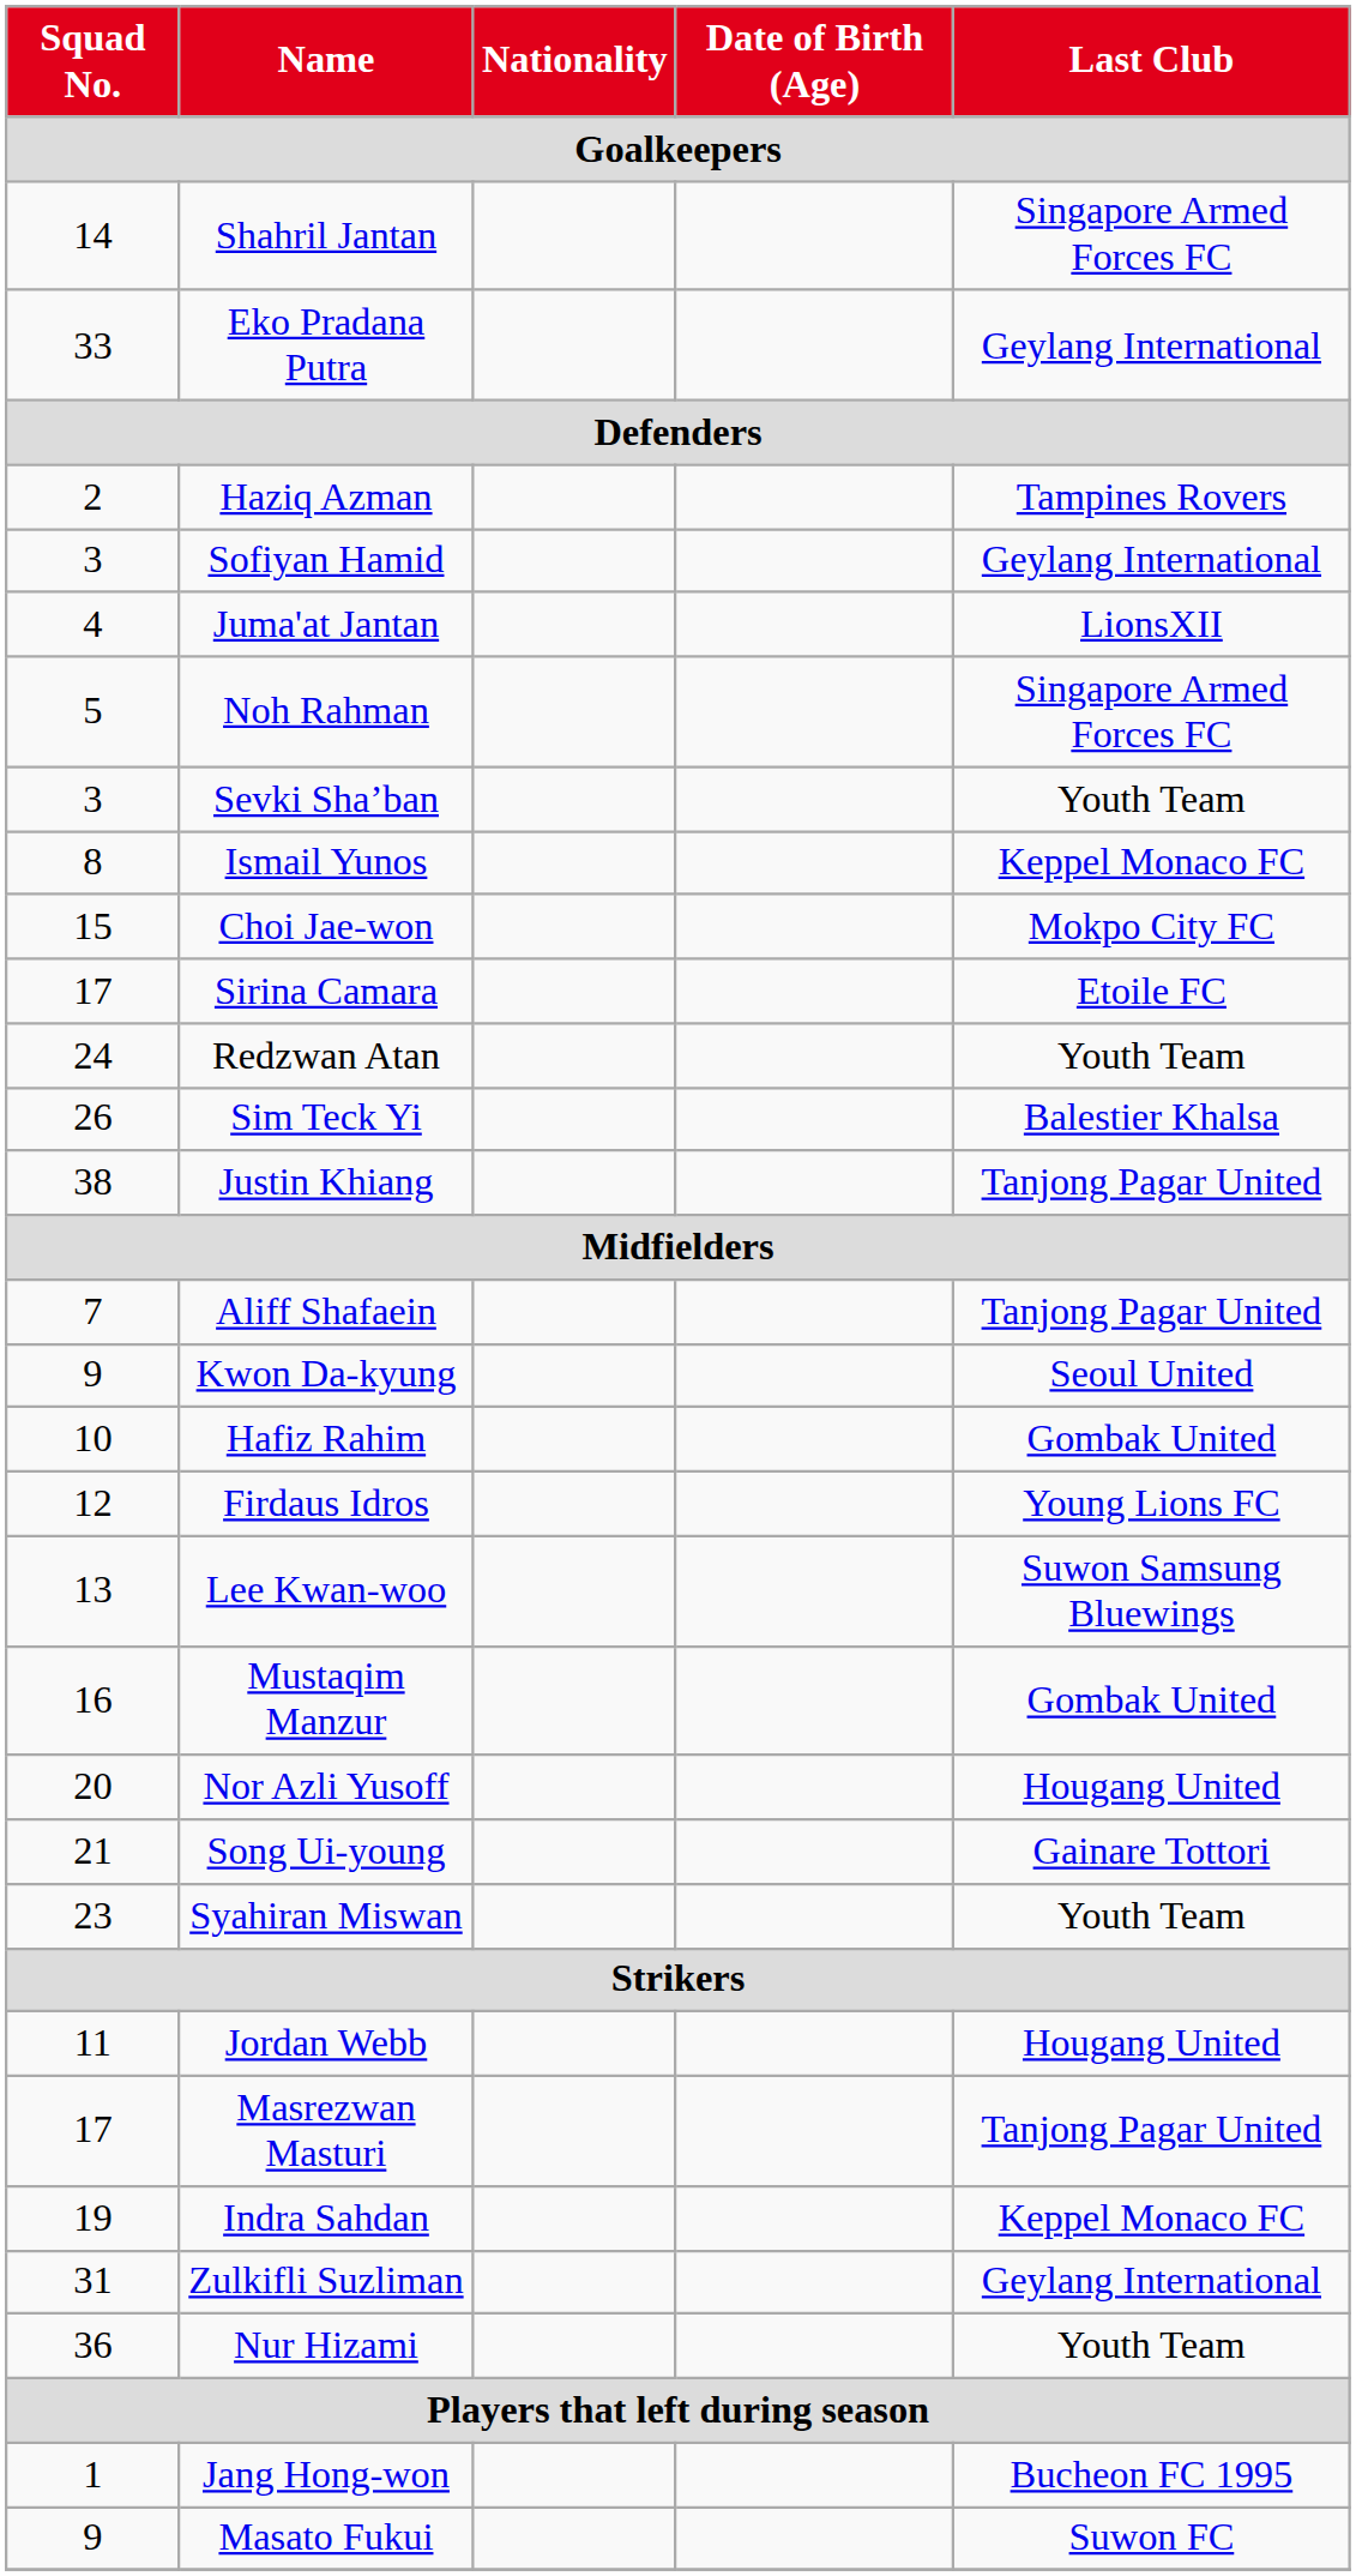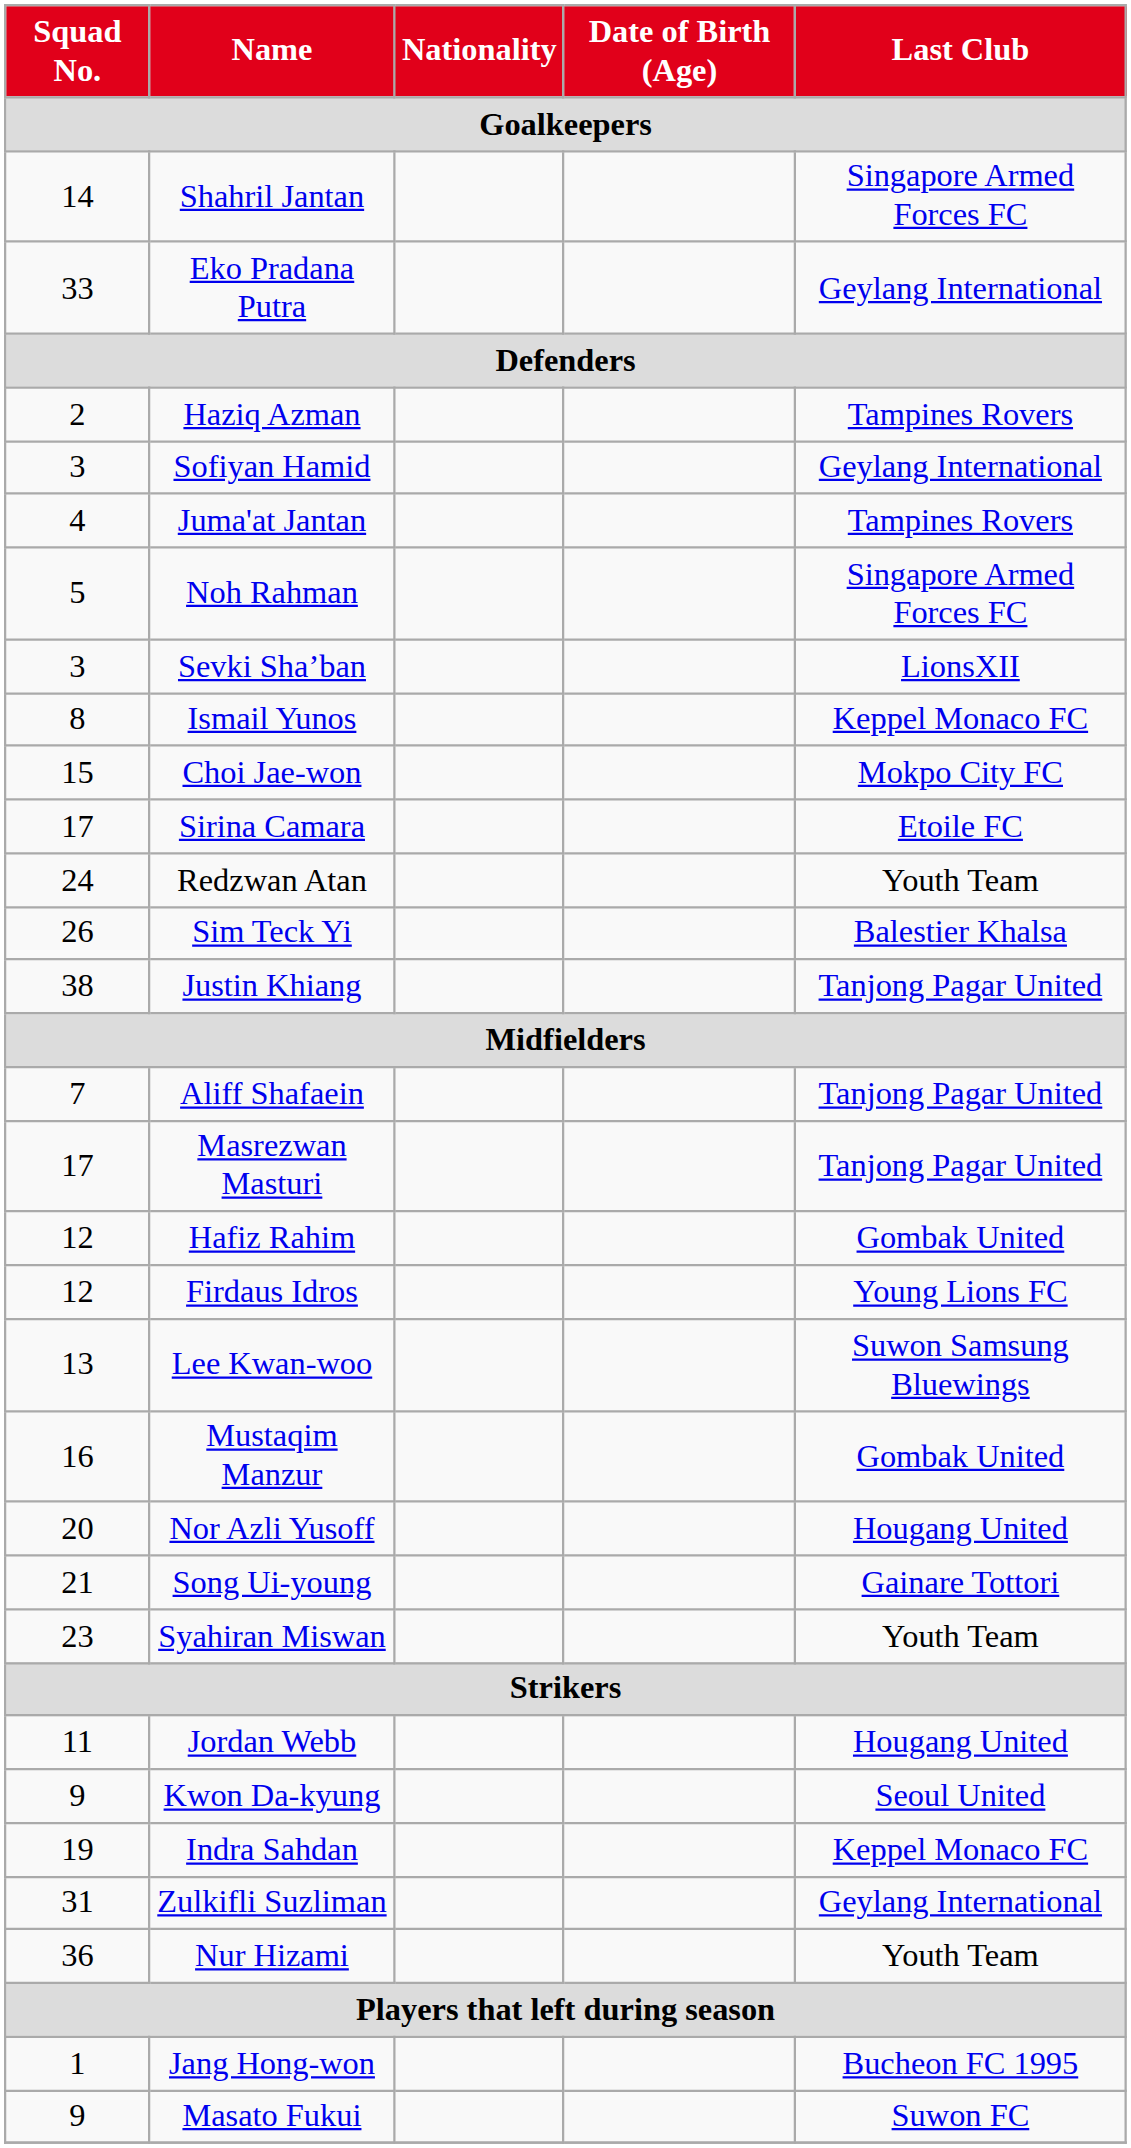 <table class="wikitable" style="text-align:center; font-size:90%; width:80%;">
 <tr>
 <th style="background:#e1001a; color:white; text-align:center;">Squad No.</th>
 <th style="background:#e1001a; color:white; text-align:center;">Name</th>
 <th style="background:#e1001a; color:white; text-align:center;">Nationality</th>
 <th style="background:#e1001a; color:white; text-align:center;">Date of Birth (Age)</th>
 <th style="background:#e1001a; color:white; text-align:center;">Last Club</th>
 </tr>
 <tr>
 <th colspan="5" style="background:#dcdcdc; text-align:center">Goalkeepers</th>
 </tr>
 <tr>
 <td>14</td>
 <td><a href='#'>Shahril Jantan</a></td>
 <td></td>
 <td></td>
 <td> <a href='#'>Singapore Armed Forces FC</a></td>
 </tr>
 <tr>
 <td>33</td>
 <td><a href='#'>Eko Pradana Putra</a></td>
 <td></td>
 <td></td>
 <td> <a href='#'>Geylang International</a></td>
 </tr>
 <tr>
 <th colspan="5" style="background:#dcdcdc; text-align:center">Defenders</th>
 </tr>
 <tr>
 <td>2</td>
 <td><a href='#'>Haziq Azman</a></td>
 <td></td>
 <td></td>
 <td> <a href='#'>Tampines Rovers</a></td>
 </tr>
 <tr>
 <td>3</td>
 <td><a href='#'>Sofiyan Hamid</a></td>
 <td></td>
 <td></td>
 <td> <a href='#'>Geylang International</a></td>
 </tr>
 <tr>
 <td>4</td>
 <td><a href='#'>Juma'at Jantan</a></td>
 <td></td>
 <td></td>
-<td> <a href='#'>LionsXII</a></td>
+<td> <a href='#'>Tampines Rovers</a></td>
 </tr>
 <tr>
 <td>5</td>
 <td><a href='#'>Noh Rahman</a></td>
 <td></td>
 <td></td>
 <td> <a href='#'>Singapore Armed Forces FC</a></td>
 </tr>
 <tr>
 <td>3</td>
 <td><a href='#'>Sevki Sha’ban</a></td>
 <td></td>
 <td></td>
-<td>Youth Team</td>
+<td> <a href='#'>LionsXII</a></td>
 </tr>
 <tr>
 <td>8</td>
 <td><a href='#'>Ismail Yunos</a></td>
 <td></td>
 <td></td>
 <td> <a href='#'>Keppel Monaco FC</a></td>
 </tr>
 <tr>
 <td>15</td>
 <td><a href='#'>Choi Jae-won</a></td>
 <td></td>
 <td></td>
 <td> <a href='#'>Mokpo City FC</a></td>
 </tr>
 <tr>
 <td>17</td>
 <td><a href='#'>Sirina Camara</a></td>
 <td></td>
 <td></td>
 <td> <a href='#'>Etoile FC</a></td>
 </tr>
 <tr>
 <td>24</td>
 <td>Redzwan Atan</td>
 <td></td>
 <td></td>
 <td>Youth Team</td>
 </tr>
 <tr>
 <td>26</td>
 <td><a href='#'>Sim Teck Yi</a></td>
 <td></td>
 <td></td>
 <td> <a href='#'>Balestier Khalsa</a></td>
 </tr>
 <tr>
 <td>38</td>
 <td><a href='#'>Justin Khiang</a></td>
 <td></td>
 <td></td>
 <td> <a href='#'>Tanjong Pagar United</a></td>
 </tr>
 <tr>
 <th colspan="5" style="background:#dcdcdc; text-align:center">Midfielders</th>
 </tr>
 <tr>
 <td>7</td>
 <td><a href='#'>Aliff Shafaein</a></td>
 <td></td>
 <td></td>
 <td> <a href='#'>Tanjong Pagar United</a></td>
 </tr>
 <tr>
-<td>9</td>
-<td><a href='#'>Kwon Da-kyung</a></td>
+<td>17</td>
+<td><a href='#'>Masrezwan Masturi</a></td>
 <td></td>
 <td></td>
-<td> <a href='#'>Seoul United</a></td>
+<td> <a href='#'>Tanjong Pagar United</a></td>
 </tr>
 <tr>
-<td>10</td>
+<td>12</td>
 <td><a href='#'>Hafiz Rahim</a></td>
 <td></td>
 <td></td>
 <td> <a href='#'>Gombak United</a></td>
 </tr>
 <tr>
 <td>12</td>
 <td><a href='#'>Firdaus Idros</a></td>
 <td></td>
 <td></td>
 <td> <a href='#'>Young Lions FC</a></td>
 </tr>
 <tr>
 <td>13</td>
 <td><a href='#'>Lee Kwan-woo</a></td>
 <td></td>
 <td></td>
 <td> <a href='#'>Suwon Samsung Bluewings</a></td>
 </tr>
 <tr>
 <td>16</td>
 <td><a href='#'>Mustaqim Manzur</a></td>
 <td></td>
 <td></td>
 <td> <a href='#'>Gombak United</a></td>
 </tr>
 <tr>
 <td>20</td>
 <td><a href='#'>Nor Azli Yusoff</a></td>
 <td></td>
 <td></td>
 <td> <a href='#'>Hougang United</a></td>
 </tr>
 <tr>
 <td>21</td>
 <td><a href='#'>Song Ui-young</a></td>
 <td></td>
 <td></td>
 <td> <a href='#'>Gainare Tottori</a></td>
 </tr>
 <tr>
 <td>23</td>
 <td><a href='#'>Syahiran Miswan</a></td>
 <td></td>
 <td></td>
 <td>Youth Team</td>
 </tr>
 <tr>
 <th colspan="5" style="background:#dcdcdc; text-align:center">Strikers</th>
 </tr>
 <tr>
 <td>11</td>
 <td><a href='#'>Jordan Webb</a></td>
 <td></td>
 <td></td>
 <td> <a href='#'>Hougang United</a></td>
 </tr>
 <tr>
-<td>17</td>
-<td><a href='#'>Masrezwan Masturi</a></td>
+<td>9</td>
+<td><a href='#'>Kwon Da-kyung</a></td>
 <td></td>
 <td></td>
-<td> <a href='#'>Tanjong Pagar United</a></td>
+<td> <a href='#'>Seoul United</a></td>
 </tr>
 <tr>
 <td>19</td>
 <td><a href='#'>Indra Sahdan</a></td>
 <td></td>
 <td></td>
 <td> <a href='#'>Keppel Monaco FC</a></td>
 </tr>
 <tr>
 <td>31</td>
 <td><a href='#'>Zulkifli Suzliman</a></td>
 <td></td>
 <td></td>
 <td> <a href='#'>Geylang International</a></td>
 </tr>
 <tr>
 <td>36</td>
 <td><a href='#'>Nur Hizami</a></td>
 <td></td>
 <td></td>
 <td>Youth Team</td>
 </tr>
 <tr>
 <th colspan="5" style="background:#dcdcdc; text-align:center">Players that left during season</th>
 </tr>
 <tr>
 <td>1</td>
 <td><a href='#'>Jang Hong-won</a></td>
 <td></td>
 <td></td>
 <td> <a href='#'>Bucheon FC 1995</a></td>
 </tr>
 <tr>
 <td>9</td>
 <td><a href='#'>Masato Fukui</a></td>
 <td></td>
 <td></td>
 <td> <a href='#'>Suwon FC</a></td>
 </tr>
 <tr>
 </tr>
 </table>
